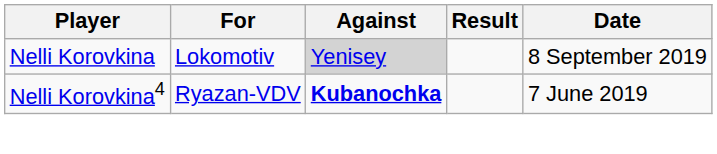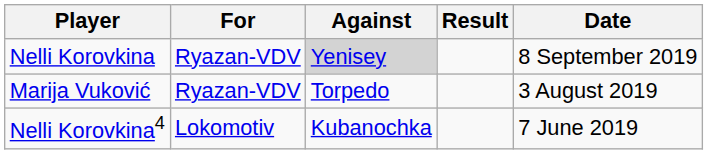 <table class="wikitable">
 <tr>
 <th>Player</th>
 <th>For</th>
 <th>Against</th>
 <th>Result</th>
 <th>Date</th>
 </tr>
 <tr>
 <td> <a href='#'>Nelli Korovkina</a></td>
-<td><a href='#'>Lokomotiv</a></td>
+<td><a href='#'>Ryazan-VDV</a></td>
 <td style="background: lightgrey;"><a href='#'>Yenisey</a></td>
 <td></td>
 <td>8 September 2019</td>
 </tr>
 <tr>
+<td> <a href='#'>Marija Vuković</a></td>
+<td><a href='#'>Ryazan-VDV</a></td>
+<td><a href='#'>Torpedo</a></td>
+<td></td>
+<td>3 August 2019</td>
+</tr>
+<tr>
 <td> <a href='#'>Nelli Korovkina</a><sup>4</sup></td>
-<td><a href='#'>Ryazan-VDV</a></td>
-<td><strong><a href='#'>Kubanochka</a></strong></td>
+<td><a href='#'>Lokomotiv</a></td>
+<td><a href='#'>Kubanochka</a></td>
 <td></td>
 <td>7 June 2019</td>
 </tr>
 </table>
